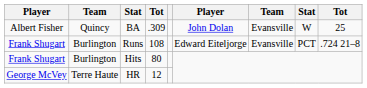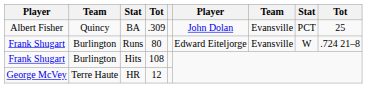 <table class="wikitable">
 <tr>
 <th>Player</th>
 <th>Team</th>
 <th>Stat</th>
 <th>Tot</th>
 <th></th>
 <th>Player</th>
 <th>Team</th>
 <th>Stat</th>
 <th>Tot</th>
 </tr>
 <tr align=center>
 <td>Albert Fisher</td>
 <td>Quincy</td>
 <td>BA</td>
 <td>.309</td>
 <td></td>
 <td><a href='#'>John Dolan</a></td>
 <td>Evansville</td>
-<td>W</td>
+<td>PCT</td>
 <td>25</td>
 </tr>
 <tr align=center>
 <td><a href='#'>Frank Shugart</a></td>
 <td>Burlington</td>
 <td>Runs</td>
-<td>108</td>
+<td>80</td>
 <td></td>
 <td>Edward Eiteljorge</td>
 <td>Evansville</td>
-<td>PCT</td>
+<td>W</td>
 <td>.724 21–8</td>
 </tr>
 <tr align=center>
 <td><a href='#'>Frank Shugart</a></td>
 <td>Burlington</td>
 <td>Hits</td>
-<td>80</td>
+<td>108</td>
 <td></td>
 </tr>
 <tr align=center>
 <td><a href='#'>George McVey</a></td>
 <td>Terre Haute</td>
 <td>HR</td>
 <td>12</td>
 <td></td>
 </tr>
 </table>
